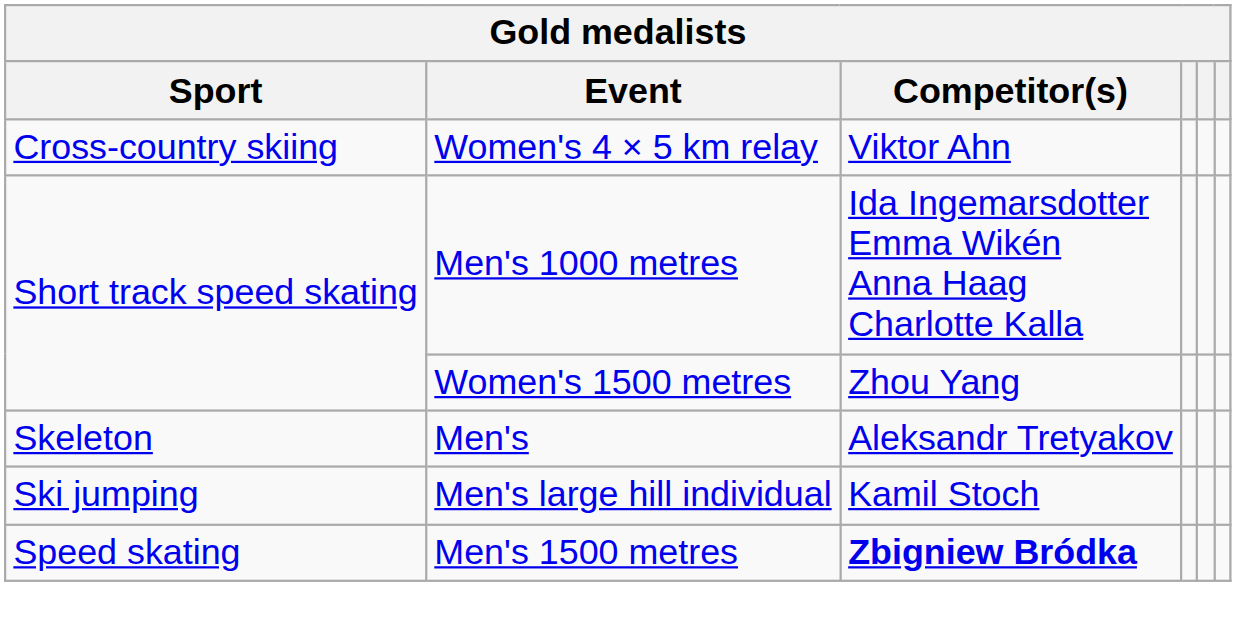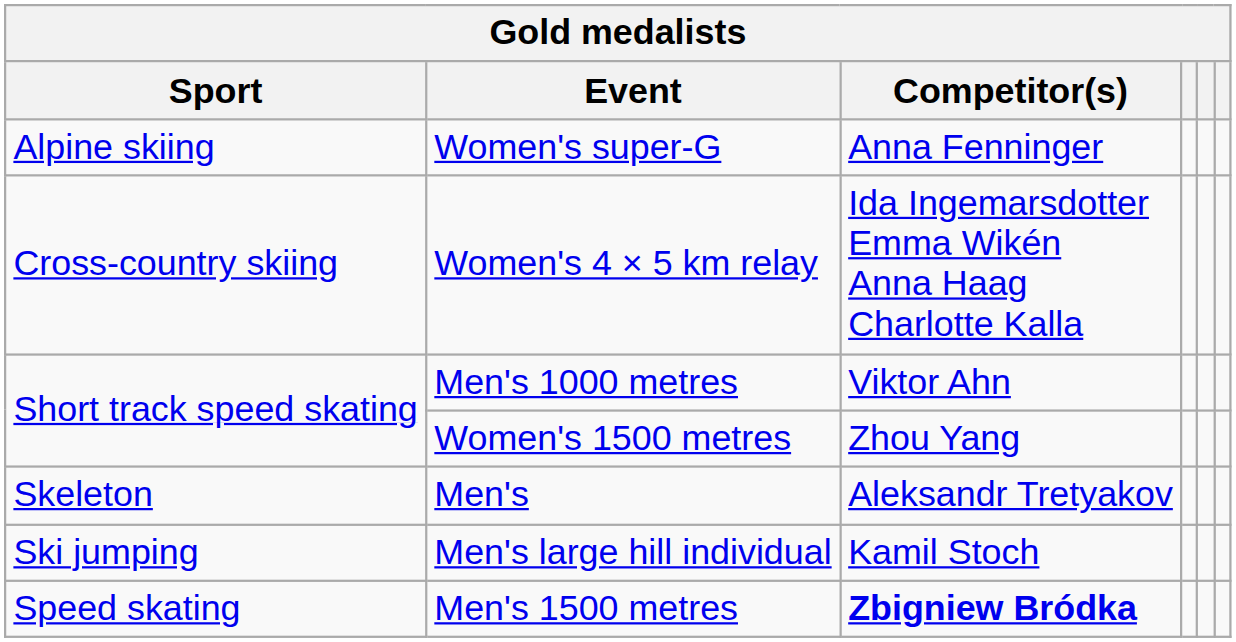 <table class="wikitable">
 <tr>
 <th colspan="6">Gold medalists</th>
 </tr>
 <tr>
 <th>Sport</th>
 <th>Event</th>
 <th>Competitor(s)</th>
 <th></th>
 <th></th>
 <th></th>
 </tr>
 <tr>
+<td><a href='#'>Alpine skiing</a></td>
+<td><a href='#'>Women's super-G</a></td>
+<td><a href='#'>Anna Fenninger</a></td>
+<td></td>
+<td></td>
+<td></td>
+</tr>
+<tr>
 <td><a href='#'>Cross-country skiing</a></td>
 <td><a href='#'>Women's 4 × 5 km relay</a></td>
-<td><a href='#'>Viktor Ahn</a></td>
+<td><a href='#'>Ida Ingemarsdotter</a> <br> <a href='#'>Emma Wikén</a> <br> <a href='#'>Anna Haag</a> <br> <a href='#'>Charlotte Kalla</a></td>
 <td></td>
 <td></td>
 <td></td>
 </tr>
 <tr>
 <td rowspan="2"><a href='#'>Short track speed skating</a></td>
 <td><a href='#'>Men's 1000 metres</a></td>
-<td><a href='#'>Ida Ingemarsdotter</a> <br> <a href='#'>Emma Wikén</a> <br> <a href='#'>Anna Haag</a> <br> <a href='#'>Charlotte Kalla</a></td>
+<td><a href='#'>Viktor Ahn</a></td>
 <td></td>
 <td></td>
 <td></td>
 </tr>
 <tr>
 <td><a href='#'>Women's 1500 metres</a></td>
 <td><a href='#'>Zhou Yang</a></td>
 <td></td>
 <td></td>
 <td></td>
 </tr>
 <tr>
 <td><a href='#'>Skeleton</a></td>
 <td><a href='#'>Men's</a></td>
 <td><a href='#'>Aleksandr Tretyakov</a></td>
 <td></td>
 <td></td>
 <td></td>
 </tr>
 <tr>
 <td><a href='#'>Ski jumping</a></td>
 <td><a href='#'>Men's large hill individual</a></td>
 <td><a href='#'>Kamil Stoch</a></td>
 <td></td>
 <td></td>
 <td></td>
 </tr>
 <tr>
 <td><a href='#'>Speed skating</a></td>
 <td><a href='#'>Men's 1500 metres</a></td>
 <td><strong><a href='#'>Zbigniew Bródka</a></strong></td>
 <td></td>
 <td></td>
 <td></td>
 </tr>
 </table>
